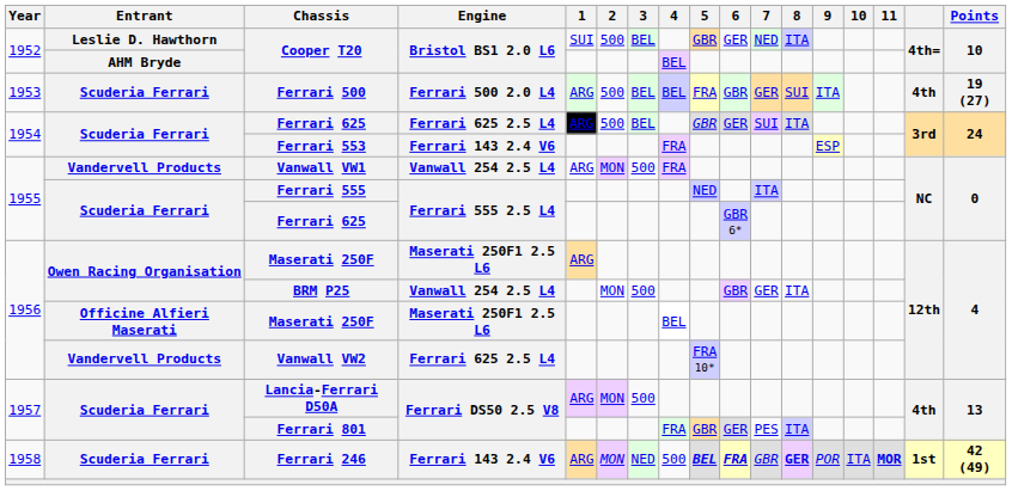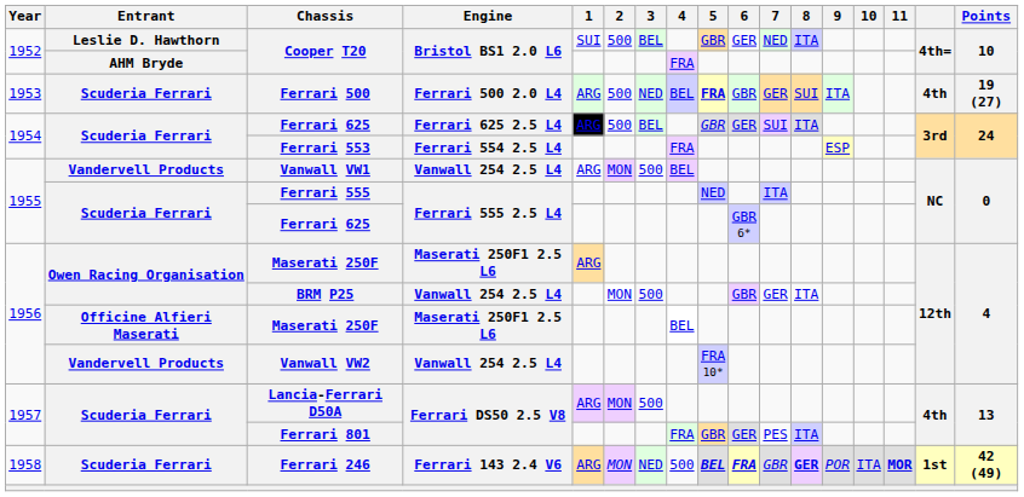 <table class="wikitable" style="text-align:center; font-size:90%">
 <tr>
 <th>Year</th>
 <th>Entrant</th>
 <th>Chassis</th>
 <th>Engine</th>
 <th>1</th>
 <th>2</th>
 <th>3</th>
 <th>4</th>
 <th>5</th>
 <th>6</th>
 <th>7</th>
 <th>8</th>
 <th>9</th>
 <th>10</th>
 <th>11</th>
 <th></th>
 <th><a href='#'>Points</a></th>
 </tr>
 <tr>
 <td rowspan=2><a href='#'>1952</a></td>
 <th>Leslie D. Hawthorn</th>
 <th rowspan=2><a href='#'>Cooper</a> <a href='#'>T20</a></th>
 <th rowspan=2><a href='#'>Bristol</a> BS1 2.0 <a href='#'>L6</a></th>
 <td><a href='#'>SUI</a></td>
 <td><a href='#'>500</a></td>
 <td style="background:#dfffdf;"><a href='#'>BEL</a><br></td>
 <td></td>
 <td style="background:#ffdf9f;"><a href='#'>GBR</a><br></td>
 <td><a href='#'>GER</a></td>
 <td style="background:#dfffdf;"><a href='#'>NED</a><br></td>
 <td style="background:#cfcfff;"><a href='#'>ITA</a><br></td>
 <td></td>
 <td></td>
 <td></td>
 <th rowspan=2>4th=</th>
 <th rowspan=2>10</th>
 </tr>
 <tr>
 <th>AHM Bryde</th>
 <td></td>
 <td></td>
 <td></td>
-<td style="background:#efcfff;"><a href='#'>BEL</a><br></td>
+<td style="background:#efcfff;"><a href='#'>FRA</a><br></td>
 <td></td>
 <td></td>
 <td></td>
 <td></td>
 <td></td>
 <td></td>
 <td></td>
 </tr>
 <tr>
 <td><a href='#'>1953</a></td>
 <th><a href='#'>Scuderia Ferrari</a></th>
 <th><a href='#'>Ferrari</a> <a href='#'>500</a></th>
 <th><a href='#'>Ferrari</a> 500 2.0 <a href='#'>L4</a></th>
 <td style="background:#dfffdf;"><a href='#'>ARG</a><br></td>
 <td><a href='#'>500</a></td>
-<td style="background:#dfffdf;"><a href='#'>BEL</a><br></td>
+<td style="background:#dfffdf;"><a href='#'>NED</a><br></td>
 <td style="background:#cfcfff;"><a href='#'>BEL</a><br></td>
-<td style="background:#ffffbf;"><a href='#'>FRA</a><br></td>
+<td style="background:#ffffbf;"><strong><a href='#'>FRA</a><br></strong></td>
 <td style="background:#dfffdf;"><a href='#'>GBR</a><br></td>
 <td style="background:#ffdf9f;"><a href='#'>GER</a><br></td>
 <td style="background:#ffdf9f;"><a href='#'>SUI</a><br></td>
 <td style="background:#dfffdf;"><a href='#'>ITA</a><br></td>
 <td></td>
 <td></td>
 <th>4th</th>
 <th>19 (27)</th>
 </tr>
 <tr>
 <td rowspan=2><a href='#'>1954</a></td>
 <th rowspan=2><a href='#'>Scuderia Ferrari</a></th>
 <th><a href='#'>Ferrari</a> <a href='#'>625</a></th>
 <th><a href='#'>Ferrari</a> 625 2.5 <a href='#'>L4</a></th>
 <td style="background:#000; color:white;"><a href='#'><span>ARG</span></a><br></td>
 <td><a href='#'>500</a></td>
 <td style="background:#dfffdf;"><a href='#'>BEL</a><br></td>
 <td></td>
 <td style="background:#dfdfdf;"><em><a href='#'>GBR</a></em><br></td>
 <td style="background:#dfdfdf;"><a href='#'>GER</a><br></td>
 <td style="background:#efcfff;"><a href='#'>SUI</a><br></td>
 <td style="background:#dfdfdf;"><a href='#'>ITA</a><br></td>
 <td></td>
 <td></td>
 <td></td>
 <td rowspan=2 style="background:#ffdf9f;"><strong>3rd</strong></td>
 <td rowspan=2 style="background:#ffdf9f;"><strong>24 </strong></td>
 </tr>
 <tr>
 <th><a href='#'>Ferrari</a> <a href='#'>553</a></th>
-<th><a href='#'>Ferrari</a> 143 2.4 <a href='#'>V6</a></th>
+<th><a href='#'>Ferrari</a> 554 2.5 <a href='#'>L4</a></th>
 <td></td>
 <td></td>
 <td></td>
 <td style="background:#efcfff;"><a href='#'>FRA</a><br></td>
 <td></td>
 <td></td>
 <td></td>
 <td></td>
 <td style="background:#ffffbf;"><a href='#'>ESP</a><br></td>
 <td></td>
 <td></td>
 </tr>
 <tr>
 <td rowspan=3><a href='#'>1955</a></td>
 <th><a href='#'>Vandervell Products</a></th>
 <th><a href='#'>Vanwall</a> <a href='#'>VW1</a></th>
 <th><a href='#'>Vanwall</a> 254 2.5 <a href='#'>L4</a></th>
 <td><a href='#'>ARG</a></td>
 <td style="background:#efcfff;"><a href='#'>MON</a><br></td>
 <td><a href='#'>500</a></td>
-<td style="background:#efcfff;"><a href='#'>FRA</a><br></td>
+<td style="background:#efcfff;"><a href='#'>BEL</a><br></td>
 <td></td>
 <td></td>
 <td></td>
 <td></td>
 <td></td>
 <td></td>
 <td></td>
 <th rowspan=3>NC</th>
 <th rowspan=3>0</th>
 </tr>
 <tr>
 <th rowspan=2><a href='#'>Scuderia Ferrari</a></th>
 <th><a href='#'>Ferrari</a> <a href='#'>555</a></th>
 <th rowspan=2><a href='#'>Ferrari</a> 555 2.5 <a href='#'>L4</a></th>
 <td></td>
 <td></td>
 <td></td>
 <td></td>
 <td style="background:#cfcfff;"><a href='#'>NED</a><br></td>
 <td></td>
 <td style="background:#cfcfff;"><a href='#'>ITA</a><br></td>
 <td></td>
 <td></td>
 <td></td>
 <td></td>
 </tr>
 <tr>
 <th><a href='#'>Ferrari</a> <a href='#'>625</a></th>
 <td></td>
 <td></td>
 <td></td>
 <td></td>
 <td></td>
 <td style="background:#cfcfff;"><a href='#'>GBR</a><br><small>6*</small></td>
 <td></td>
 <td></td>
 <td></td>
 <td></td>
 <td></td>
 </tr>
 <tr>
 <td rowspan=4><a href='#'>1956</a></td>
 <th rowspan=2><a href='#'>Owen Racing Organisation</a></th>
 <th><a href='#'>Maserati</a> <a href='#'>250F</a></th>
 <th><a href='#'>Maserati</a> 250F1 2.5 <a href='#'>L6</a></th>
 <td style="background:#ffdf9f;"><a href='#'>ARG</a><br></td>
 <td></td>
 <td></td>
 <td></td>
 <td></td>
 <td></td>
 <td></td>
 <td></td>
 <td></td>
 <td></td>
 <td></td>
 <th rowspan=4>12th</th>
 <th rowspan=4>4</th>
 </tr>
 <tr>
 <th><a href='#'>BRM</a> <a href='#'>P25</a></th>
 <th><a href='#'>Vanwall</a> 254 2.5 <a href='#'>L4</a></th>
 <td></td>
 <td style="background:#fff;"><a href='#'>MON</a><br></td>
 <td><a href='#'>500</a></td>
 <td></td>
 <td></td>
 <td style="background:#efcfff;"><a href='#'>GBR</a><br></td>
 <td><a href='#'>GER</a></td>
 <td><a href='#'>ITA</a></td>
 <td></td>
 <td></td>
 <td></td>
 </tr>
 <tr>
 <th><a href='#'>Officine Alfieri Maserati</a></th>
 <th><a href='#'>Maserati</a> <a href='#'>250F</a></th>
 <th><a href='#'>Maserati</a> 250F1 2.5 <a href='#'>L6</a></th>
 <td></td>
 <td></td>
 <td></td>
 <td style="background:#fff;"><a href='#'>BEL</a><br></td>
 <td></td>
 <td></td>
 <td></td>
 <td></td>
 <td></td>
 <td></td>
 <td></td>
 </tr>
 <tr>
 <th><a href='#'>Vandervell Products</a></th>
 <th><a href='#'>Vanwall</a> <a href='#'>VW2</a></th>
-<th><a href='#'>Ferrari</a> 625 2.5 <a href='#'>L4</a></th>
+<th><a href='#'>Vanwall</a> 254 2.5 <a href='#'>L4</a></th>
 <td></td>
 <td></td>
 <td></td>
 <td></td>
 <td style="background:#cfcfff;"><a href='#'>FRA</a><br><small>10*</small></td>
 <td></td>
 <td></td>
 <td></td>
 <td></td>
 <td></td>
 <td></td>
 </tr>
 <tr>
 <td rowspan=2><a href='#'>1957</a></td>
 <th rowspan=2><a href='#'>Scuderia Ferrari</a></th>
 <th><a href='#'>Lancia</a>-<a href='#'>Ferrari</a> <a href='#'>D50A</a></th>
 <th rowspan=2><a href='#'>Ferrari</a> DS50 2.5 <a href='#'>V8</a></th>
 <td style="background:#efcfff;"><a href='#'>ARG</a><br></td>
 <td style="background:#efcfff;"><a href='#'>MON</a><br></td>
 <td><a href='#'>500</a></td>
 <td></td>
 <td></td>
 <td></td>
 <td></td>
 <td></td>
 <td></td>
 <td></td>
 <td></td>
 <th rowspan=2>4th</th>
 <th rowspan=2>13</th>
 </tr>
 <tr>
 <th><a href='#'>Ferrari</a> <a href='#'>801</a></th>
 <td></td>
 <td></td>
 <td></td>
 <td style="background:#dfffdf;"><a href='#'>FRA</a><br></td>
 <td style="background:#ffdf9f;"><a href='#'>GBR</a><br></td>
 <td style="background:#dfdfdf;"><a href='#'>GER</a><br></td>
 <td><a href='#'>PES</a></td>
 <td style="background:#cfcfff;"><a href='#'>ITA</a><br></td>
 <td></td>
 <td></td>
 <td></td>
 </tr>
 <tr>
 <td><a href='#'>1958</a></td>
 <th><a href='#'>Scuderia Ferrari</a></th>
 <th><a href='#'>Ferrari</a> <a href='#'>246</a></th>
 <th><a href='#'>Ferrari</a> 143 2.4 <a href='#'>V6</a></th>
 <td style="background:#ffdf9f;"><a href='#'>ARG</a><br></td>
 <td style="background:#efcfff;"><em><a href='#'>MON</a></em><br></td>
 <td style="background:#dfffdf;"><a href='#'>NED</a><br></td>
 <td><a href='#'>500</a></td>
 <td style="background:#dfdfdf;"><strong><em><a href='#'>BEL</a></em></strong><br></td>
 <td style="background:#ffffbf;"><strong><em><a href='#'>FRA</a></em></strong><br></td>
 <td style="background:#dfdfdf;"><em><a href='#'>GBR</a></em><br></td>
 <td style="background:#efcfff;"><strong><a href='#'>GER</a></strong><br></td>
 <td style="background:#dfdfdf;"><em><a href='#'>POR</a></em><br></td>
 <td style="background:#dfdfdf;"><a href='#'>ITA</a><br></td>
 <td style="background:#dfdfdf;"><strong><a href='#'>MOR</a></strong><br></td>
 <td style="background:#ffffbf;"><strong>1st</strong></td>
 <td style="background:#ffffbf;"><strong>42 (49)</strong></td>
 </tr>
 <tr>
 <th colspan="17"></th>
 </tr>
 </table>
